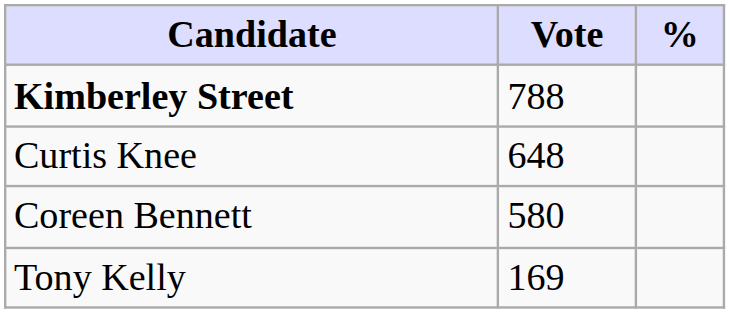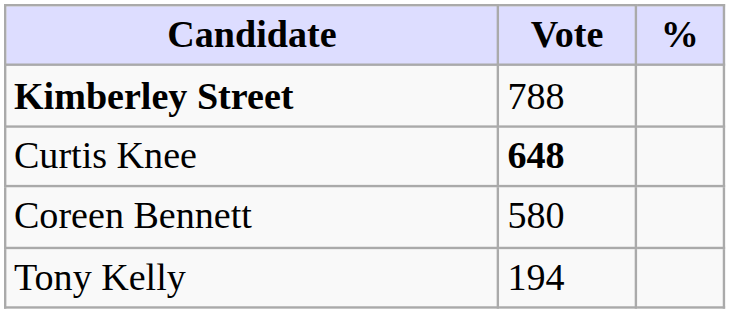 <table class="wikitable">
 <tr>
 <th style="background:#ddf; width:200px;">Candidate </th>
 <th style="background:#ddf; width:50px;">Vote</th>
 <th style="background:#ddf; width:30px;">%</th>
 </tr>
 <tr>
 <td><strong>Kimberley Street</strong></td>
 <td>788</td>
 <td></td>
 </tr>
 <tr>
 <td>Curtis Knee</td>
-<td>648</td>
+<td><strong>648</strong></td>
 <td></td>
 </tr>
 <tr>
 <td>Coreen Bennett</td>
 <td>580</td>
 <td></td>
 </tr>
 <tr>
 <td>Tony Kelly</td>
-<td>169</td>
+<td>194</td>
 <td></td>
 </tr>
 </table>
